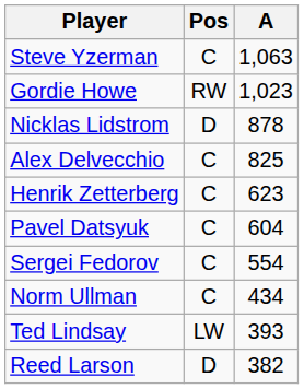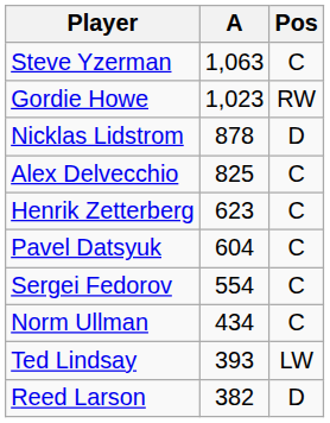 <table class="wikitable" style="text-align:center;">
 <tr>
 <th>Player</th>
+<th>A</th>
 <th>Pos</th>
-<th>A</th>
 </tr>
 <tr>
 <td style="text-align:left;"><a href='#'>Steve Yzerman</a></td>
+<td>1,063</td>
 <td>C</td>
-<td>1,063</td>
 </tr>
 <tr>
 <td style="text-align:left;"><a href='#'>Gordie Howe</a></td>
+<td>1,023</td>
 <td>RW</td>
-<td>1,023</td>
 </tr>
 <tr>
 <td style="text-align:left;"><a href='#'>Nicklas Lidstrom</a></td>
+<td>878</td>
 <td>D</td>
-<td>878</td>
 </tr>
 <tr>
 <td style="text-align:left;"><a href='#'>Alex Delvecchio</a></td>
+<td>825</td>
 <td>C</td>
-<td>825</td>
 </tr>
 <tr>
 <td style="text-align:left;"><a href='#'>Henrik Zetterberg</a></td>
+<td>623</td>
 <td>C</td>
-<td>623</td>
 </tr>
 <tr>
 <td style="text-align:left;"><a href='#'>Pavel Datsyuk</a></td>
+<td>604</td>
 <td>C</td>
-<td>604</td>
 </tr>
 <tr>
 <td style="text-align:left;"><a href='#'>Sergei Fedorov</a></td>
+<td>554</td>
 <td>C</td>
-<td>554</td>
 </tr>
 <tr>
 <td style="text-align:left;"><a href='#'>Norm Ullman</a></td>
+<td>434</td>
 <td>C</td>
-<td>434</td>
 </tr>
 <tr>
 <td style="text-align:left;"><a href='#'>Ted Lindsay</a></td>
+<td>393</td>
 <td>LW</td>
-<td>393</td>
 </tr>
 <tr>
 <td style="text-align:left;"><a href='#'>Reed Larson</a></td>
+<td>382</td>
 <td>D</td>
-<td>382</td>
 </tr>
 </table>
